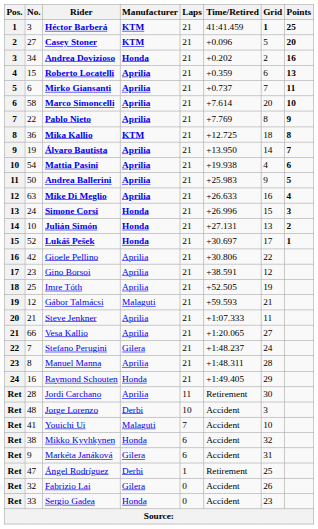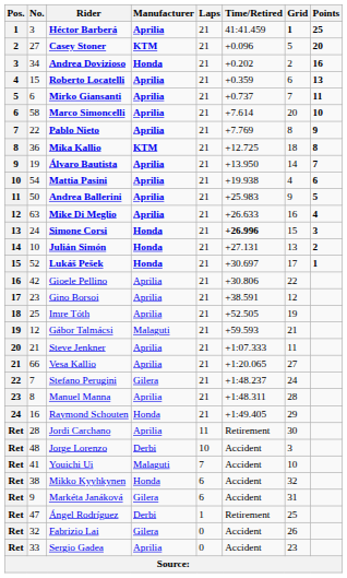 <table class="wikitable" style="font-size: 95%;">
 <tr>
 <th>Pos.</th>
 <th>No.</th>
 <th>Rider</th>
 <th>Manufacturer</th>
 <th>Laps</th>
 <th>Time/Retired</th>
 <th>Grid</th>
 <th>Points</th>
 </tr>
 <tr>
 <th>1</th>
 <td>3</td>
 <td> <strong><a href='#'>Héctor Barberá</a></strong></td>
-<td><strong><a href='#'>KTM</a></strong></td>
+<td><strong><a href='#'>Aprilia</a></strong></td>
 <td>21</td>
 <td>41:41.459</td>
 <td><strong>1</strong></td>
 <td><strong>25</strong></td>
 </tr>
 <tr>
 <th>2</th>
 <td>27</td>
 <td> <strong><a href='#'>Casey Stoner</a></strong></td>
 <td><strong><a href='#'>KTM</a></strong></td>
 <td>21</td>
 <td>+0.096</td>
 <td>5</td>
 <td><strong>20</strong></td>
 </tr>
 <tr>
 <th>3</th>
 <td>34</td>
 <td> <strong><a href='#'>Andrea Dovizioso</a></strong></td>
 <td><strong><a href='#'>Honda</a></strong></td>
 <td>21</td>
 <td>+0.202</td>
 <td>2</td>
 <td><strong>16</strong></td>
 </tr>
 <tr>
 <th>4</th>
 <td>15</td>
 <td> <strong><a href='#'>Roberto Locatelli</a></strong></td>
 <td><strong><a href='#'>Aprilia</a></strong></td>
 <td>21</td>
 <td>+0.359</td>
 <td>6</td>
 <td><strong>13</strong></td>
 </tr>
 <tr>
 <th>5</th>
 <td>6</td>
 <td> <strong><a href='#'>Mirko Giansanti</a></strong></td>
 <td><strong><a href='#'>Aprilia</a></strong></td>
 <td>21</td>
 <td>+0.737</td>
 <td>7</td>
 <td><strong>11</strong></td>
 </tr>
 <tr>
 <th>6</th>
 <td>58</td>
 <td> <strong><a href='#'>Marco Simoncelli</a></strong></td>
 <td><strong><a href='#'>Aprilia</a></strong></td>
 <td>21</td>
 <td>+7.614</td>
 <td>20</td>
 <td><strong>10</strong></td>
 </tr>
 <tr>
 <th>7</th>
 <td>22</td>
 <td> <strong><a href='#'>Pablo Nieto</a></strong></td>
 <td><strong><a href='#'>Aprilia</a></strong></td>
 <td>21</td>
 <td>+7.769</td>
 <td>8</td>
 <td><strong>9</strong></td>
 </tr>
 <tr>
 <th>8</th>
 <td>36</td>
 <td> <strong><a href='#'>Mika Kallio</a></strong></td>
 <td><strong><a href='#'>KTM</a></strong></td>
 <td>21</td>
 <td>+12.725</td>
 <td>18</td>
 <td><strong>8</strong></td>
 </tr>
 <tr>
 <th>9</th>
 <td>19</td>
 <td> <strong><a href='#'>Álvaro Bautista</a></strong></td>
 <td><strong><a href='#'>Aprilia</a></strong></td>
 <td>21</td>
 <td>+13.950</td>
 <td>14</td>
 <td><strong>7</strong></td>
 </tr>
 <tr>
 <th>10</th>
 <td>54</td>
 <td> <strong><a href='#'>Mattia Pasini</a></strong></td>
 <td><strong><a href='#'>Aprilia</a></strong></td>
 <td>21</td>
 <td>+19.938</td>
 <td>4</td>
 <td><strong>6</strong></td>
 </tr>
 <tr>
 <th>11</th>
 <td>50</td>
 <td> <strong><a href='#'>Andrea Ballerini</a></strong></td>
 <td><strong><a href='#'>Aprilia</a></strong></td>
 <td>21</td>
 <td>+25.983</td>
 <td>9</td>
 <td><strong>5</strong></td>
 </tr>
 <tr>
 <th>12</th>
 <td>63</td>
 <td> <strong><a href='#'>Mike Di Meglio</a></strong></td>
 <td><strong><a href='#'>Aprilia</a></strong></td>
 <td>21</td>
 <td>+26.633</td>
 <td>16</td>
 <td><strong>4</strong></td>
 </tr>
 <tr>
 <th>13</th>
 <td>24</td>
 <td> <strong><a href='#'>Simone Corsi</a></strong></td>
 <td><strong><a href='#'>Honda</a></strong></td>
 <td>21</td>
-<td>+26.996</td>
+<td><strong>+26.996</strong></td>
 <td>15</td>
 <td><strong>3</strong></td>
 </tr>
 <tr>
 <th>14</th>
 <td>10</td>
 <td> <strong><a href='#'>Julián Simón</a></strong></td>
 <td><strong><a href='#'>Honda</a></strong></td>
 <td>21</td>
 <td>+27.131</td>
 <td>13</td>
 <td><strong>2</strong></td>
 </tr>
 <tr>
 <th>15</th>
 <td>52</td>
 <td> <strong><a href='#'>Lukáš Pešek</a></strong></td>
 <td><strong><a href='#'>Honda</a></strong></td>
 <td>21</td>
 <td>+30.697</td>
 <td>17</td>
 <td><strong>1</strong></td>
 </tr>
 <tr>
 <th>16</th>
 <td>42</td>
 <td> <a href='#'>Gioele Pellino</a></td>
 <td><a href='#'>Aprilia</a></td>
 <td>21</td>
 <td>+30.806</td>
 <td>22</td>
 <td></td>
 </tr>
 <tr>
 <th>17</th>
 <td>23</td>
 <td> <a href='#'>Gino Borsoi</a></td>
 <td><a href='#'>Aprilia</a></td>
 <td>21</td>
 <td>+38.591</td>
 <td>12</td>
 <td></td>
 </tr>
 <tr>
 <th>18</th>
 <td>25</td>
 <td> <a href='#'>Imre Tóth</a></td>
 <td><a href='#'>Aprilia</a></td>
 <td>21</td>
 <td>+52.505</td>
 <td>19</td>
 <td></td>
 </tr>
 <tr>
 <th>19</th>
 <td>12</td>
 <td> <a href='#'>Gábor Talmácsi</a></td>
 <td><a href='#'>Malaguti</a></td>
 <td>21</td>
 <td>+59.593</td>
 <td>21</td>
 <td></td>
 </tr>
 <tr>
 <th>20</th>
 <td>21</td>
 <td> <a href='#'>Steve Jenkner</a></td>
 <td><a href='#'>Aprilia</a></td>
 <td>21</td>
 <td>+1:07.333</td>
 <td>11</td>
 <td></td>
 </tr>
 <tr>
 <th>21</th>
 <td>66</td>
 <td> <a href='#'>Vesa Kallio</a></td>
 <td><a href='#'>Aprilia</a></td>
 <td>21</td>
 <td>+1:20.065</td>
 <td>27</td>
 <td></td>
 </tr>
 <tr>
 <th>22</th>
 <td>7</td>
 <td> <a href='#'>Stefano Perugini</a></td>
 <td><a href='#'>Gilera</a></td>
 <td>21</td>
 <td>+1:48.237</td>
 <td>24</td>
 <td></td>
 </tr>
 <tr>
 <th>23</th>
 <td>8</td>
 <td> <a href='#'>Manuel Manna</a></td>
 <td><a href='#'>Aprilia</a></td>
 <td>21</td>
 <td>+1:48.311</td>
 <td>28</td>
 <td></td>
 </tr>
 <tr>
 <th>24</th>
 <td>16</td>
 <td> <a href='#'>Raymond Schouten</a></td>
 <td><a href='#'>Honda</a></td>
 <td>21</td>
 <td>+1:49.405</td>
 <td>29</td>
 <td></td>
 </tr>
 <tr>
 <th>Ret</th>
 <td>28</td>
 <td> <a href='#'>Jordi Carchano</a></td>
 <td><a href='#'>Aprilia</a></td>
 <td>11</td>
 <td>Retirement</td>
 <td>30</td>
 <td></td>
 </tr>
 <tr>
 <th>Ret</th>
 <td>48</td>
 <td> <a href='#'>Jorge Lorenzo</a></td>
 <td><a href='#'>Derbi</a></td>
 <td>10</td>
 <td>Accident</td>
 <td>3</td>
 <td></td>
 </tr>
 <tr>
 <th>Ret</th>
 <td>41</td>
 <td> <a href='#'>Youichi Ui</a></td>
 <td><a href='#'>Malaguti</a></td>
 <td>7</td>
 <td>Accident</td>
 <td>10</td>
 <td></td>
 </tr>
 <tr>
 <th>Ret</th>
 <td>38</td>
 <td> <a href='#'>Mikko Kyyhkynen</a></td>
 <td><a href='#'>Honda</a></td>
 <td>6</td>
 <td>Accident</td>
 <td>32</td>
 <td></td>
 </tr>
 <tr>
 <th>Ret</th>
 <td>9</td>
 <td> <a href='#'>Markéta Janáková</a></td>
 <td><a href='#'>Gilera</a></td>
 <td>6</td>
 <td>Accident</td>
 <td>31</td>
 <td></td>
 </tr>
 <tr>
 <th>Ret</th>
 <td>47</td>
 <td> <a href='#'>Ángel Rodríguez</a></td>
 <td><a href='#'>Derbi</a></td>
 <td>1</td>
 <td>Retirement</td>
 <td>25</td>
 <td></td>
 </tr>
 <tr>
 <th>Ret</th>
 <td>32</td>
 <td> <a href='#'>Fabrizio Lai</a></td>
 <td><a href='#'>Gilera</a></td>
 <td>0</td>
 <td>Accident</td>
 <td>26</td>
 <td></td>
 </tr>
 <tr>
 <th>Ret</th>
 <td>33</td>
 <td> <a href='#'>Sergio Gadea</a></td>
-<td><a href='#'>Honda</a></td>
+<td><a href='#'>Aprilia</a></td>
 <td>0</td>
 <td>Accident</td>
 <td>23</td>
 <td></td>
 </tr>
 <tr>
 <th colspan=8>Source: </th>
 </tr>
 </table>
